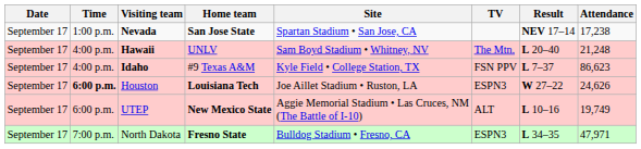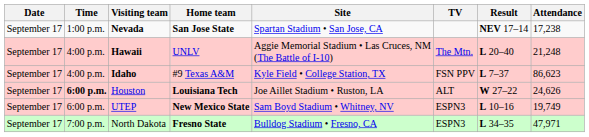 <table class="wikitable" style="font-size:95%;">
 <tr>
 <th>Date</th>
 <th>Time</th>
 <th>Visiting team</th>
 <th>Home team</th>
 <th>Site</th>
 <th>TV</th>
 <th>Result</th>
 <th>Attendance</th>
 </tr>
 <tr style=>
 <td>September 17</td>
 <td>1:00 p.m.</td>
 <td><strong>Nevada</strong></td>
 <td><strong>San Jose State</strong></td>
 <td><a href='#'>Spartan Stadium</a> • <a href='#'>San Jose, CA</a></td>
 <td></td>
 <td><strong>NEV</strong> 17–14</td>
 <td>17,238</td>
 </tr>
 <tr style="background:#fcc;">
 <td>September 17</td>
 <td>4:00 p.m.</td>
 <td><strong>Hawaii</strong></td>
 <td><a href='#'>UNLV</a></td>
-<td><a href='#'>Sam Boyd Stadium</a> • <a href='#'>Whitney, NV</a></td>
+<td>Aggie Memorial Stadium • Las Cruces, NM<br>(<a href='#'>The Battle of I-10</a>)</td>
 <td><a href='#'>The Mtn.</a></td>
 <td><strong>L</strong> 20–40</td>
 <td>21,248</td>
 </tr>
 <tr style="background:#fcc;">
 <td>September 17</td>
 <td>4:00 p.m.</td>
 <td><strong>Idaho</strong></td>
 <td>#9 <a href='#'>Texas A&M</a></td>
 <td><a href='#'>Kyle Field</a> • <a href='#'>College Station, TX</a></td>
 <td>FSN PPV</td>
 <td><strong>L</strong> 7–37</td>
 <td>86,623</td>
 </tr>
 <tr style="background:#fcc;">
 <td>September 17</td>
 <td><strong>6:00 p.m.</strong></td>
 <td><a href='#'>Houston</a></td>
 <td><strong>Louisiana Tech</strong></td>
 <td>Joe Aillet Stadium • Ruston, LA</td>
-<td>ESPN3</td>
+<td>ALT</td>
 <td><strong>W</strong> 27–22</td>
 <td>24,626</td>
 </tr>
 <tr style="background:#fcc;">
 <td>September 17</td>
 <td>6:00 p.m.</td>
 <td><a href='#'>UTEP</a></td>
 <td><strong>New Mexico State</strong></td>
-<td>Aggie Memorial Stadium • Las Cruces, NM<br>(<a href='#'>The Battle of I-10</a>)</td>
-<td>ALT</td>
+<td><a href='#'>Sam Boyd Stadium</a> • <a href='#'>Whitney, NV</a></td>
+<td>ESPN3</td>
 <td><strong>L</strong> 10–16</td>
 <td>19,749</td>
 </tr>
 <tr style="background:#cfc;">
 <td>September 17</td>
 <td>7:00 p.m.</td>
 <td>North Dakota</td>
 <td><strong>Fresno State</strong></td>
 <td><a href='#'>Bulldog Stadium</a> • <a href='#'>Fresno, CA</a></td>
 <td>ESPN3</td>
 <td><strong>L</strong> 34–35</td>
 <td>47,971</td>
 </tr>
 </table>
